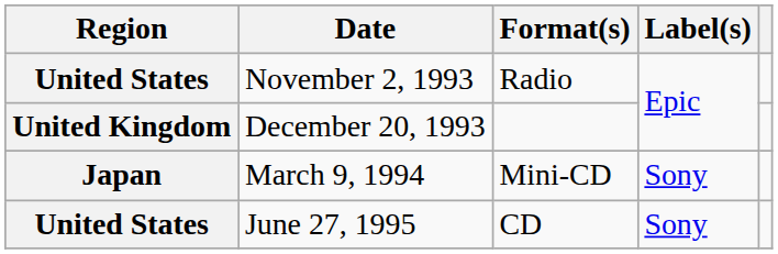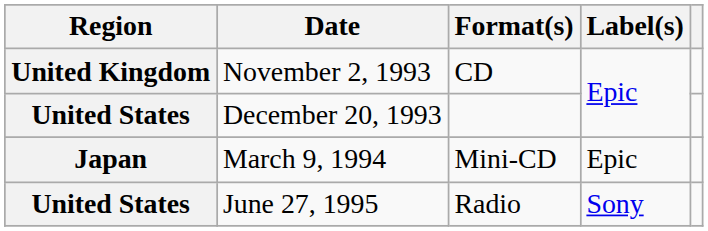 <table class="wikitable plainrowheaders">
 <tr>
 <th scope="col">Region</th>
 <th scope="col">Date</th>
 <th scope="col">Format(s)</th>
 <th scope="col">Label(s)</th>
 <th scope="col"></th>
 </tr>
 <tr>
-<th scope="row">United States</th>
+<th scope="row">United Kingdom</th>
 <td>November 2, 1993</td>
-<td>Radio</td>
+<td>CD</td>
 <td rowspan="2"><a href='#'>Epic</a></td>
 <td></td>
 </tr>
 <tr>
-<th scope="row">United Kingdom</th>
+<th scope="row">United States</th>
 <td>December 20, 1993</td>
 <td></td>
 <td></td>
 </tr>
 <tr>
 <th scope="row">Japan</th>
 <td>March 9, 1994</td>
 <td>Mini-CD</td>
-<td><a href='#'>Sony</a></td>
+<td>Epic</td>
 <td></td>
 </tr>
 <tr>
 <th scope="row">United States</th>
 <td>June 27, 1995</td>
-<td>CD</td>
+<td>Radio</td>
 <td><a href='#'>Sony</a></td>
 <td></td>
 </tr>
 </table>
